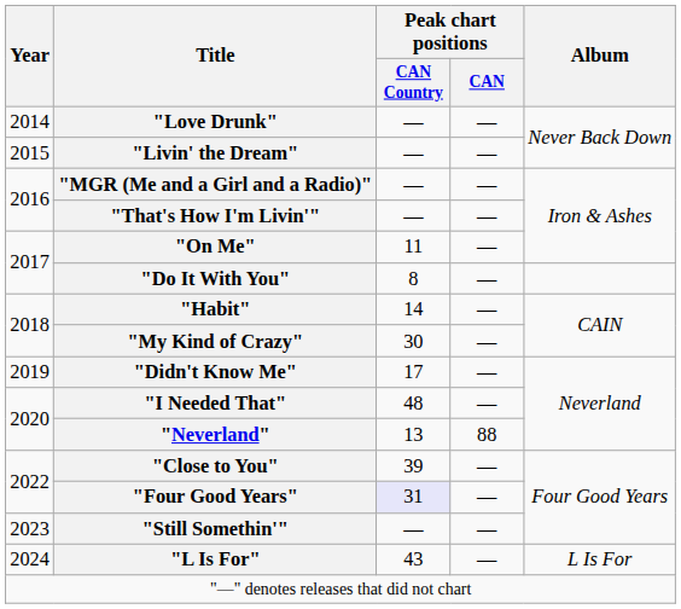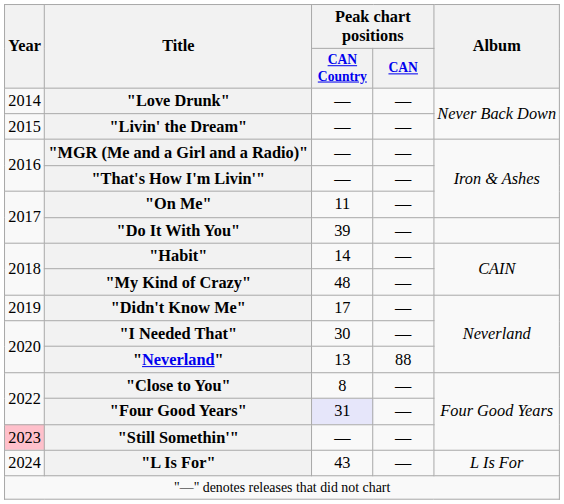 <table class="wikitable plainrowheaders" style="text-align:center;">
 <tr>
 <th scope="col" rowspan="2">Year</th>
 <th scope="col" rowspan="2">Title</th>
 <th scope="col" colspan="2">Peak chart positions</th>
 <th scope="col" rowspan="2">Album</th>
 </tr>
 <tr style="font-size:smaller;">
 <th style="width:4em;"><a href='#'>CAN Country</a><br></th>
 <th style="width:4em;"><a href='#'>CAN</a><br></th>
 </tr>
 <tr>
 <td>2014</td>
 <th scope="row">"Love Drunk"</th>
 <td>—</td>
 <td>—</td>
 <td rowspan="2"><em>Never Back Down</em></td>
 </tr>
 <tr>
 <td>2015</td>
 <th scope="row">"Livin' the Dream"</th>
 <td>—</td>
 <td>—</td>
 </tr>
 <tr>
 <td rowspan="2">2016</td>
 <th scope="row">"MGR (Me and a Girl and a Radio)"</th>
 <td>—</td>
 <td>—</td>
 <td rowspan="3"><em>Iron & Ashes</em></td>
 </tr>
 <tr>
 <th scope="row">"That's How I'm Livin'"</th>
 <td>—</td>
 <td>—</td>
 </tr>
 <tr>
 <td rowspan="2">2017</td>
 <th scope="row">"On Me"</th>
 <td>11</td>
 <td>—</td>
 </tr>
 <tr>
 <th scope="row">"Do It With You"</th>
-<td>8</td>
+<td>39</td>
 <td>—</td>
 <td></td>
 </tr>
 <tr>
 <td rowspan="2">2018</td>
 <th scope="row">"Habit"</th>
 <td>14</td>
 <td>—</td>
 <td rowspan="2"><em>CAIN</em></td>
 </tr>
 <tr>
 <th scope="row">"My Kind of Crazy"</th>
-<td>30</td>
+<td>48</td>
 <td>—</td>
 </tr>
 <tr>
 <td>2019</td>
 <th scope="row">"Didn't Know Me"</th>
 <td>17</td>
 <td>—</td>
 <td rowspan="3"><em>Neverland</em></td>
 </tr>
 <tr>
 <td rowspan="2">2020</td>
 <th scope="row">"I Needed That"</th>
-<td>48</td>
+<td>30</td>
 <td>—</td>
 </tr>
 <tr>
 <th scope="row">"<a href='#'>Neverland</a>"</th>
 <td>13</td>
 <td>88</td>
 </tr>
 <tr>
 <td rowspan="2">2022</td>
 <th scope="row">"Close to You"</th>
-<td>39</td>
+<td>8</td>
 <td>—</td>
 <td rowspan="3"><em>Four Good Years</em></td>
 </tr>
 <tr>
 <th scope="row">"Four Good Years"</th>
 <td style="background: lavender;">31</td>
 <td>—</td>
 </tr>
 <tr>
-<td>2023</td>
+<td style="background: pink;">2023</td>
 <th scope="row">"Still Somethin'"</th>
 <td>—</td>
 <td>—</td>
 </tr>
 <tr>
 <td>2024</td>
 <th scope="row">"L Is For"</th>
 <td>43</td>
 <td>—</td>
 <td><em>L Is For</em></td>
 </tr>
 <tr>
 <td colspan="6" style="font-size:85%">"—" denotes releases that did not chart</td>
 </tr>
 </table>
